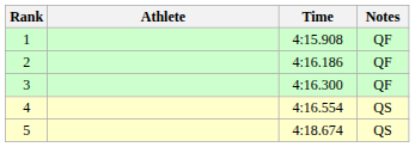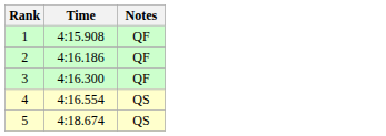 <table class=wikitable style="text-align:center">
 <tr>
 <th width=40>Rank</th>
-<th width=250>Athlete</th>
 <th width=80>Time</th>
 <th width=50>Notes</th>
 </tr>
 <tr bgcolor="ccffcc">
 <td>1</td>
-<td align=left></td>
 <td>4:15.908</td>
 <td>QF</td>
 </tr>
 <tr bgcolor="ccffcc">
 <td>2</td>
-<td align=left></td>
 <td>4:16.186</td>
 <td>QF</td>
 </tr>
 <tr bgcolor="ccffcc">
 <td>3</td>
-<td align=left></td>
 <td>4:16.300</td>
 <td>QF</td>
 </tr>
 <tr bgcolor="#ffffcc">
 <td>4</td>
-<td align=left></td>
 <td>4:16.554</td>
 <td>QS</td>
 </tr>
 <tr bgcolor="#ffffcc">
 <td>5</td>
-<td align=left></td>
 <td>4:18.674</td>
 <td>QS</td>
 </tr>
 </table>
